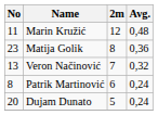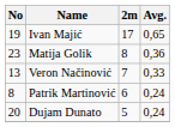 <table class="wikitable">
 <tr>
 <th>No</th>
 <th>Name</th>
 <th>2m</th>
 <th>Avg.</th>
 </tr>
 <tr>
-<td>11</td>
-<td>Marin Kružić</td>
-<td>12</td>
-<td>0,48</td>
+<td>19</td>
+<td>Ivan Majić</td>
+<td>17</td>
+<td>0,65</td>
 </tr>
 <tr>
 <td>23</td>
 <td>Matija Golik</td>
 <td>8</td>
 <td>0,36</td>
 </tr>
 <tr>
 <td>13</td>
 <td>Veron Načinović</td>
 <td>7</td>
-<td>0,32</td>
+<td>0,33</td>
 </tr>
 <tr>
 <td>8</td>
 <td>Patrik Martinović</td>
 <td>6</td>
 <td>0,24</td>
 </tr>
 <tr>
 <td>20</td>
 <td>Dujam Dunato</td>
 <td>5</td>
 <td>0,24</td>
 </tr>
 <tr>
 </tr>
 </table>
